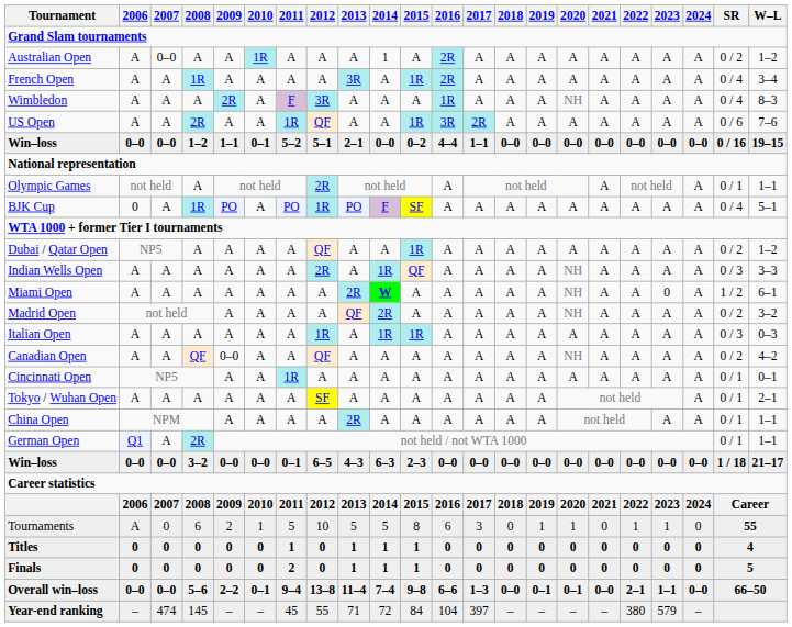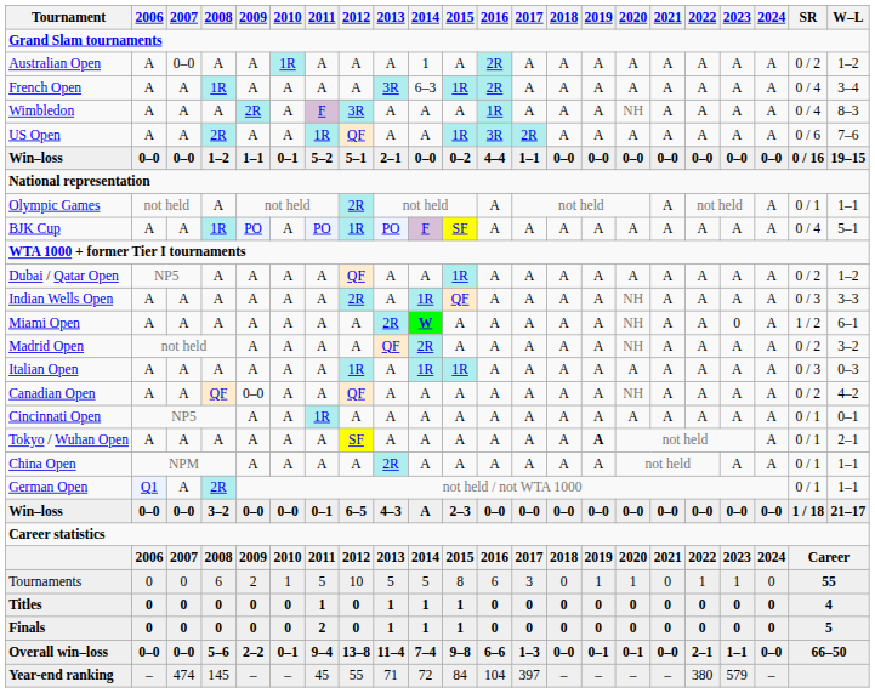 <table class="wikitable nowrap" style=font-size:88%;text-align:center>
 <tr>
 <th>Tournament</th>
 <th><a href='#'>2006</a></th>
 <th><a href='#'>2007</a></th>
 <th><a href='#'>2008</a></th>
 <th><a href='#'>2009</a></th>
 <th><a href='#'>2010</a></th>
 <th><a href='#'>2011</a></th>
 <th><a href='#'>2012</a></th>
 <th><a href='#'>2013</a></th>
 <th><a href='#'>2014</a></th>
 <th><a href='#'>2015</a></th>
 <th><a href='#'>2016</a></th>
 <th><a href='#'>2017</a></th>
 <th><a href='#'>2018</a></th>
 <th><a href='#'>2019</a></th>
 <th><a href='#'>2020</a></th>
 <th><a href='#'>2021</a></th>
 <th><a href='#'>2022</a></th>
 <th><a href='#'>2023</a></th>
 <th><a href='#'>2024</a></th>
 <th>SR</th>
 <th>W–L</th>
 </tr>
 <tr>
 <td colspan="22" align="left"><strong><a href='#'>Grand Slam tournaments</a></strong></td>
 </tr>
 <tr>
 <td align=left><a href='#'>Australian Open</a></td>
 <td>A</td>
 <td>0–0</td>
 <td>A</td>
 <td>A</td>
 <td bgcolor=afeeee><a href='#'>1R</a></td>
 <td>A</td>
 <td>A</td>
 <td>A</td>
 <td>1</td>
 <td>A</td>
 <td bgcolor=afeeee><a href='#'>2R</a></td>
 <td>A</td>
 <td>A</td>
 <td>A</td>
 <td>A</td>
 <td>A</td>
 <td>A</td>
 <td>A</td>
 <td>A</td>
 <td>0 / 2</td>
 <td>1–2</td>
 </tr>
 <tr>
 <td align=left><a href='#'>French Open</a></td>
 <td>A</td>
 <td>A</td>
 <td bgcolor=afeeee><a href='#'>1R</a></td>
 <td>A</td>
 <td>A</td>
 <td>A</td>
 <td>A</td>
 <td bgcolor=afeeee><a href='#'>3R</a></td>
-<td>A</td>
+<td>6–3</td>
 <td bgcolor=afeeee><a href='#'>1R</a></td>
 <td bgcolor=afeeee><a href='#'>2R</a></td>
 <td>A</td>
 <td>A</td>
 <td>A</td>
 <td>A</td>
 <td>A</td>
 <td>A</td>
 <td>A</td>
 <td>A</td>
 <td>0 / 4</td>
 <td>3–4</td>
 </tr>
 <tr>
 <td align=left><a href='#'>Wimbledon</a></td>
 <td>A</td>
 <td>A</td>
 <td>A</td>
 <td bgcolor=afeeee><a href='#'>2R</a></td>
 <td>A</td>
 <td bgcolor=D8BFD8><a href='#'>F</a></td>
 <td bgcolor=afeeee><a href='#'>3R</a></td>
 <td>A</td>
 <td>A</td>
 <td>A</td>
 <td bgcolor=afeeee><a href='#'>1R</a></td>
 <td>A</td>
 <td>A</td>
 <td>A</td>
 <td style="color:#767676;">NH</td>
 <td>A</td>
 <td>A</td>
 <td>A</td>
 <td>A</td>
 <td>0 / 4</td>
 <td>8–3</td>
 </tr>
 <tr>
 <td align=left><a href='#'>US Open</a></td>
 <td>A</td>
 <td>A</td>
 <td bgcolor=afeeee><a href='#'>2R</a></td>
 <td>A</td>
 <td>A</td>
 <td bgcolor=afeeee><a href='#'>1R</a></td>
 <td bgcolor=ffebcd><a href='#'>QF</a></td>
 <td>A</td>
 <td>A</td>
 <td bgcolor=afeeee><a href='#'>1R</a></td>
 <td bgcolor=afeeee><a href='#'>3R</a></td>
 <td bgcolor=afeeee><a href='#'>2R</a></td>
 <td>A</td>
 <td>A</td>
 <td>A</td>
 <td>A</td>
 <td>A</td>
 <td>A</td>
 <td>A</td>
 <td>0 / 6</td>
 <td>7–6</td>
 </tr>
 <tr style="font-weight:bold; background:#efefef;">
 <td style=text-align:left>Win–loss</td>
 <td>0–0</td>
 <td>0–0</td>
 <td>1–2</td>
 <td>1–1</td>
 <td>0–1</td>
 <td>5–2</td>
 <td>5–1</td>
 <td>2–1</td>
 <td>0–0</td>
 <td>0–2</td>
 <td>4–4</td>
 <td>1–1</td>
 <td>0–0</td>
 <td>0–0</td>
 <td>0–0</td>
 <td>0–0</td>
 <td>0–0</td>
 <td>0–0</td>
 <td>0–0</td>
 <td>0 / 16</td>
 <td>19–15</td>
 </tr>
 <tr>
 <td colspan="22" align="left"><strong>National representation</strong></td>
 </tr>
 <tr>
 <td align=left><a href='#'>Olympic Games</a></td>
 <td colspan=2 style=color:#767676>not held</td>
 <td>A</td>
 <td colspan=3 style=color:#767676>not held</td>
 <td bgcolor=afeeee><a href='#'>2R</a></td>
 <td colspan=3 style=color:#767676>not held</td>
 <td>A</td>
 <td colspan=4 style=color:#767676>not held</td>
 <td>A</td>
 <td colspan=2 style=color:#767676>not held</td>
 <td>A</td>
 <td>0 / 1</td>
 <td>1–1</td>
 </tr>
 <tr>
 <td align=left><a href='#'>BJK Cup</a></td>
-<td>0</td>
+<td>A</td>
 <td>A</td>
 <td bgcolor=afeeee><a href='#'>1R</a></td>
 <td bgcolor=ecf2ff><a href='#'>PO</a></td>
 <td>A</td>
 <td bgcolor=ecf2ff><a href='#'>PO</a></td>
 <td bgcolor=afeeee><a href='#'>1R</a></td>
 <td bgcolor=ecf2ff><a href='#'>PO</a></td>
 <td bgcolor=thistle><a href='#'>F</a></td>
 <td bgcolor=yellow><a href='#'>SF</a></td>
 <td>A</td>
 <td>A</td>
 <td>A</td>
 <td>A</td>
 <td>A</td>
 <td>A</td>
 <td>A</td>
 <td>A</td>
 <td>A</td>
 <td>0 / 4</td>
 <td>5–1</td>
 </tr>
 <tr>
 <td colspan="22" align="left"><strong><a href='#'>WTA 1000</a> + former Tier I tournaments</strong></td>
 </tr>
 <tr>
 <td align=left><a href='#'>Dubai</a> / <a href='#'>Qatar Open</a></td>
 <td colspan=2 style=color:#767676>NP5</td>
 <td>A</td>
 <td>A</td>
 <td>A</td>
 <td>A</td>
 <td bgcolor=ffebcd><a href='#'>QF</a></td>
 <td>A</td>
 <td>A</td>
 <td bgcolor=afeeee><a href='#'>1R</a></td>
 <td>A</td>
 <td>A</td>
 <td>A</td>
 <td>A</td>
 <td>A</td>
 <td>A</td>
 <td>A</td>
 <td>A</td>
 <td>A</td>
 <td>0 / 2</td>
 <td>1–2</td>
 </tr>
 <tr>
 <td align=left><a href='#'>Indian Wells Open</a></td>
 <td>A</td>
 <td>A</td>
 <td>A</td>
 <td>A</td>
 <td>A</td>
 <td>A</td>
 <td bgcolor=afeeee><a href='#'>2R</a></td>
 <td>A</td>
 <td bgcolor=afeeee><a href='#'>1R</a></td>
 <td bgcolor=ffebcd><a href='#'>QF</a></td>
 <td>A</td>
 <td>A</td>
 <td>A</td>
 <td>A</td>
 <td style="color:#767676;">NH</td>
 <td>A</td>
 <td>A</td>
 <td>A</td>
 <td>A</td>
 <td>0 / 3</td>
 <td>3–3</td>
 </tr>
 <tr>
 <td align=left><a href='#'>Miami Open</a></td>
 <td>A</td>
 <td>A</td>
 <td>A</td>
 <td>A</td>
 <td>A</td>
 <td>A</td>
 <td>A</td>
 <td bgcolor=afeeee><a href='#'>2R</a></td>
 <td bgcolor=Lime><a href='#'><strong>W</strong></a></td>
 <td>A</td>
 <td>A</td>
 <td>A</td>
 <td>A</td>
 <td>A</td>
 <td style="color:#767676;">NH</td>
 <td>A</td>
 <td>A</td>
 <td>0</td>
 <td>A</td>
 <td>1 / 2</td>
 <td>6–1</td>
 </tr>
 <tr>
 <td align=left><a href='#'>Madrid Open</a></td>
 <td colspan=3 style=color:#767676>not held</td>
 <td>A</td>
 <td>A</td>
 <td>A</td>
 <td>A</td>
 <td bgcolor=ffebcd><a href='#'>QF</a></td>
 <td bgcolor=afeeee><a href='#'>2R</a></td>
 <td>A</td>
 <td>A</td>
 <td>A</td>
 <td>A</td>
 <td>A</td>
 <td style="color:#767676;">NH</td>
 <td>A</td>
 <td>A</td>
 <td>A</td>
 <td>A</td>
 <td>0 / 2</td>
 <td>3–2</td>
 </tr>
 <tr>
 <td align=left><a href='#'>Italian Open</a></td>
 <td>A</td>
 <td>A</td>
 <td>A</td>
 <td>A</td>
 <td>A</td>
 <td>A</td>
 <td bgcolor=afeeee><a href='#'>1R</a></td>
 <td>A</td>
 <td bgcolor=afeeee><a href='#'>1R</a></td>
 <td bgcolor=afeeee><a href='#'>1R</a></td>
 <td>A</td>
 <td>A</td>
 <td>A</td>
 <td>A</td>
 <td>A</td>
 <td>A</td>
 <td>A</td>
 <td>A</td>
 <td>A</td>
 <td>0 / 3</td>
 <td>0–3</td>
 </tr>
 <tr>
 <td align=left><a href='#'>Canadian Open</a></td>
 <td>A</td>
 <td>A</td>
 <td bgcolor=ffebcd><a href='#'>QF</a></td>
 <td>0–0</td>
 <td>A</td>
 <td>A</td>
 <td bgcolor=ffebcd><a href='#'>QF</a></td>
 <td>A</td>
 <td>A</td>
 <td>A</td>
 <td>A</td>
 <td>A</td>
 <td>A</td>
 <td>A</td>
 <td style="color:#767676;">NH</td>
 <td>A</td>
 <td>A</td>
 <td>A</td>
 <td>A</td>
 <td>0 / 2</td>
 <td>4–2</td>
 </tr>
 <tr>
 <td align=left><a href='#'>Cincinnati Open</a></td>
 <td colspan=3 style=color:#767676>NP5</td>
 <td>A</td>
 <td>A</td>
 <td bgcolor=afeeee><a href='#'>1R</a></td>
 <td>A</td>
 <td>A</td>
 <td>A</td>
 <td>A</td>
 <td>A</td>
 <td>A</td>
 <td>A</td>
 <td>A</td>
 <td>A</td>
 <td>A</td>
 <td>A</td>
 <td>A</td>
 <td>A</td>
 <td>0 / 1</td>
 <td>0–1</td>
 </tr>
 <tr>
 <td align=left><a href='#'>Tokyo</a> / <a href='#'>Wuhan Open</a></td>
 <td>A</td>
 <td>A</td>
 <td>A</td>
 <td>A</td>
 <td>A</td>
 <td>A</td>
 <td bgcolor=yellow><a href='#'>SF</a></td>
 <td>A</td>
 <td>A</td>
 <td>A</td>
 <td>A</td>
 <td>A</td>
 <td>A</td>
-<td>A</td>
+<td><strong>A</strong></td>
 <td colspan=4 style=color:#767676>not held</td>
 <td>A</td>
 <td>0 / 1</td>
 <td>2–1</td>
 </tr>
 <tr>
 <td align=left><a href='#'>China Open</a></td>
 <td colspan=3 style=color:#767676>NPM</td>
 <td>A</td>
 <td>A</td>
 <td>A</td>
 <td>A</td>
 <td bgcolor=afeeee><a href='#'>2R</a></td>
 <td>A</td>
 <td>A</td>
 <td>A</td>
 <td>A</td>
 <td>A</td>
 <td>A</td>
 <td colspan=3 style=color:#767676>not held</td>
 <td>A</td>
 <td>A</td>
 <td>0 / 1</td>
 <td>1–1</td>
 </tr>
 <tr>
 <td align=left><a href='#'>German Open</a></td>
 <td bgcolor=ecf2ff><a href='#'>Q1</a></td>
 <td>A</td>
 <td bgcolor=afeeee><a href='#'>2R</a></td>
 <td colspan=16 style=color:#767676>not held / not WTA 1000</td>
 <td>0 / 1</td>
 <td>1–1</td>
 </tr>
 <tr style="font-weight:bold; background:#efefef;">
 <td style=text-align:left>Win–loss</td>
 <td>0–0</td>
 <td>0–0</td>
 <td>3–2</td>
 <td>0–0</td>
 <td>0–0</td>
 <td>0–1</td>
 <td>6–5</td>
 <td>4–3</td>
-<td>6–3</td>
+<td>A</td>
 <td>2–3</td>
 <td>0–0</td>
 <td>0–0</td>
 <td>0–0</td>
 <td>0–0</td>
 <td>0–0</td>
 <td>0–0</td>
 <td>0–0</td>
 <td>0–0</td>
 <td>0–0</td>
 <td>1 / 18</td>
 <td>21–17</td>
 </tr>
 <tr>
 <td colspan="22" align="left"><strong>Career statistics</strong></td>
 </tr>
 <tr>
 <th></th>
 <th>2006</th>
 <th>2007</th>
 <th>2008</th>
 <th>2009</th>
 <th>2010</th>
 <th>2011</th>
 <th>2012</th>
 <th>2013</th>
 <th>2014</th>
 <th>2015</th>
 <th>2016</th>
 <th>2017</th>
 <th>2018</th>
 <th>2019</th>
 <th>2020</th>
 <th>2021</th>
 <th>2022</th>
 <th>2023</th>
 <th>2024</th>
 <th colspan="2">Career</th>
 </tr>
 <tr bgcolor=efefef>
 <td align=left>Tournaments</td>
-<td>A</td>
+<td>0</td>
 <td>0</td>
 <td>6</td>
 <td>2</td>
 <td>1</td>
 <td>5</td>
 <td>10</td>
 <td>5</td>
 <td>5</td>
 <td>8</td>
 <td>6</td>
 <td>3</td>
 <td>0</td>
 <td>1</td>
 <td>1</td>
 <td>0</td>
 <td>1</td>
 <td>1</td>
 <td>0</td>
 <td colspan="2"><strong>55</strong></td>
 </tr>
 <tr style="font-weight:bold; background:#efefef;">
 <td style=text-align:left>Titles</td>
 <td>0</td>
 <td>0</td>
 <td>0</td>
 <td>0</td>
 <td>0</td>
 <td>1</td>
 <td>0</td>
 <td>1</td>
 <td>1</td>
 <td>1</td>
 <td>0</td>
 <td>0</td>
 <td>0</td>
 <td>0</td>
 <td>0</td>
 <td>0</td>
 <td>0</td>
 <td>0</td>
 <td>0</td>
 <td colspan="2">4</td>
 </tr>
 <tr style="font-weight:bold; background:#efefef;">
 <td style=text-align:left>Finals</td>
 <td>0</td>
 <td>0</td>
 <td>0</td>
 <td>0</td>
 <td>0</td>
 <td>2</td>
 <td>0</td>
 <td>1</td>
 <td>1</td>
 <td>1</td>
 <td>0</td>
 <td>0</td>
 <td>0</td>
 <td>0</td>
 <td>0</td>
 <td>0</td>
 <td>0</td>
 <td>0</td>
 <td>0</td>
 <td colspan="2">5</td>
 </tr>
 <tr style="font-weight:bold; background:#efefef;">
 <td style=text-align:left>Overall win–loss</td>
 <td>0–0</td>
 <td>0–0</td>
 <td>5–6</td>
 <td>2–2</td>
 <td>0–1</td>
 <td>9–4</td>
 <td>13–8</td>
 <td>11–4</td>
 <td>7–4</td>
 <td>9–8</td>
 <td>6–6</td>
 <td>1–3</td>
 <td>0–0</td>
 <td>0–1</td>
 <td>0–1</td>
 <td>0–0</td>
 <td>2–1</td>
 <td>1–1</td>
 <td>0–0</td>
 <td colspan="2">66–50</td>
 </tr>
 <tr bgcolor=efefef>
 <td style=text-align:left><strong>Year-end ranking</strong></td>
 <td>–</td>
 <td>474</td>
 <td>145</td>
 <td>–</td>
 <td>–</td>
 <td>45</td>
 <td>55</td>
 <td>71</td>
 <td>72</td>
 <td>84</td>
 <td>104</td>
 <td>397</td>
 <td>–</td>
 <td>–</td>
 <td>–</td>
 <td>–</td>
 <td>380</td>
 <td>579</td>
 <td>–</td>
 <td colspan="2"><strong></strong></td>
 </tr>
 </table>
